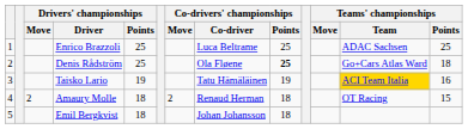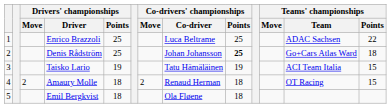 <table class="wikitable" style="font-size:85%;">
 <tr>
 <th rowspan="2"></th>
 <th rowspan="7" style="width:5px;"></th>
 <th colspan="3">Drivers' championships</th>
 <th rowspan="7" style="width:5px;"></th>
 <th colspan="3" nowrap>Co-drivers' championships</th>
 <th rowspan="7" style="width:5px;"></th>
 <th colspan="3" nowrap>Teams' championships</th>
 </tr>
 <tr>
 <th>Move</th>
 <th>Driver</th>
 <th>Points</th>
 <th>Move</th>
 <th>Co-driver</th>
 <th>Points</th>
 <th>Move</th>
 <th>Team</th>
 <th>Points</th>
 </tr>
 <tr>
 <td align="center">1</td>
 <td></td>
 <td><a href='#'>Enrico Brazzoli</a></td>
 <td align="center">25</td>
 <td></td>
 <td><a href='#'>Luca Beltrame</a></td>
 <td align="center">25</td>
 <td></td>
 <td><a href='#'>ADAC Sachsen</a></td>
-<td align="center">25</td>
+<td align="center">22</td>
 </tr>
 <tr>
 <td align="center">2</td>
 <td></td>
 <td nowrap><a href='#'>Denis Rådström</a></td>
 <td align="center">25</td>
 <td></td>
-<td><a href='#'>Ola Fløene</a></td>
+<td nowrap><a href='#'>Johan Johansson</a></td>
 <td align="center"><strong>25</strong></td>
 <td></td>
 <td nowrap><a href='#'>Go+Cars Atlas Ward</a></td>
 <td align="center">18</td>
 </tr>
 <tr>
 <td align="center">3</td>
 <td></td>
 <td><a href='#'>Taisko Lario</a></td>
 <td align="center">19</td>
 <td></td>
 <td><a href='#'>Tatu Hämäläinen</a></td>
 <td align="center">19</td>
 <td></td>
-<td style="background: gold;"><a href='#'>ACI Team Italia</a></td>
-<td align="center">16</td>
+<td><a href='#'>ACI Team Italia</a></td>
+<td align="center">15</td>
 </tr>
 <tr>
 <td align="center">4</td>
 <td> 2</td>
 <td><a href='#'>Amaury Molle</a></td>
 <td align="center">18</td>
 <td> 2</td>
 <td><a href='#'>Renaud Herman</a></td>
 <td align="center">18</td>
 <td></td>
 <td><a href='#'>OT Racing</a></td>
 <td align="center">15</td>
 </tr>
 <tr>
 <td align="center">5</td>
 <td></td>
 <td><a href='#'>Emil Bergkvist</a></td>
 <td align="center">18</td>
 <td></td>
-<td nowrap><a href='#'>Johan Johansson</a></td>
+<td><a href='#'>Ola Fløene</a></td>
 <td align="center">18</td>
 <td></td>
 <td></td>
 <td></td>
 </tr>
 </table>
